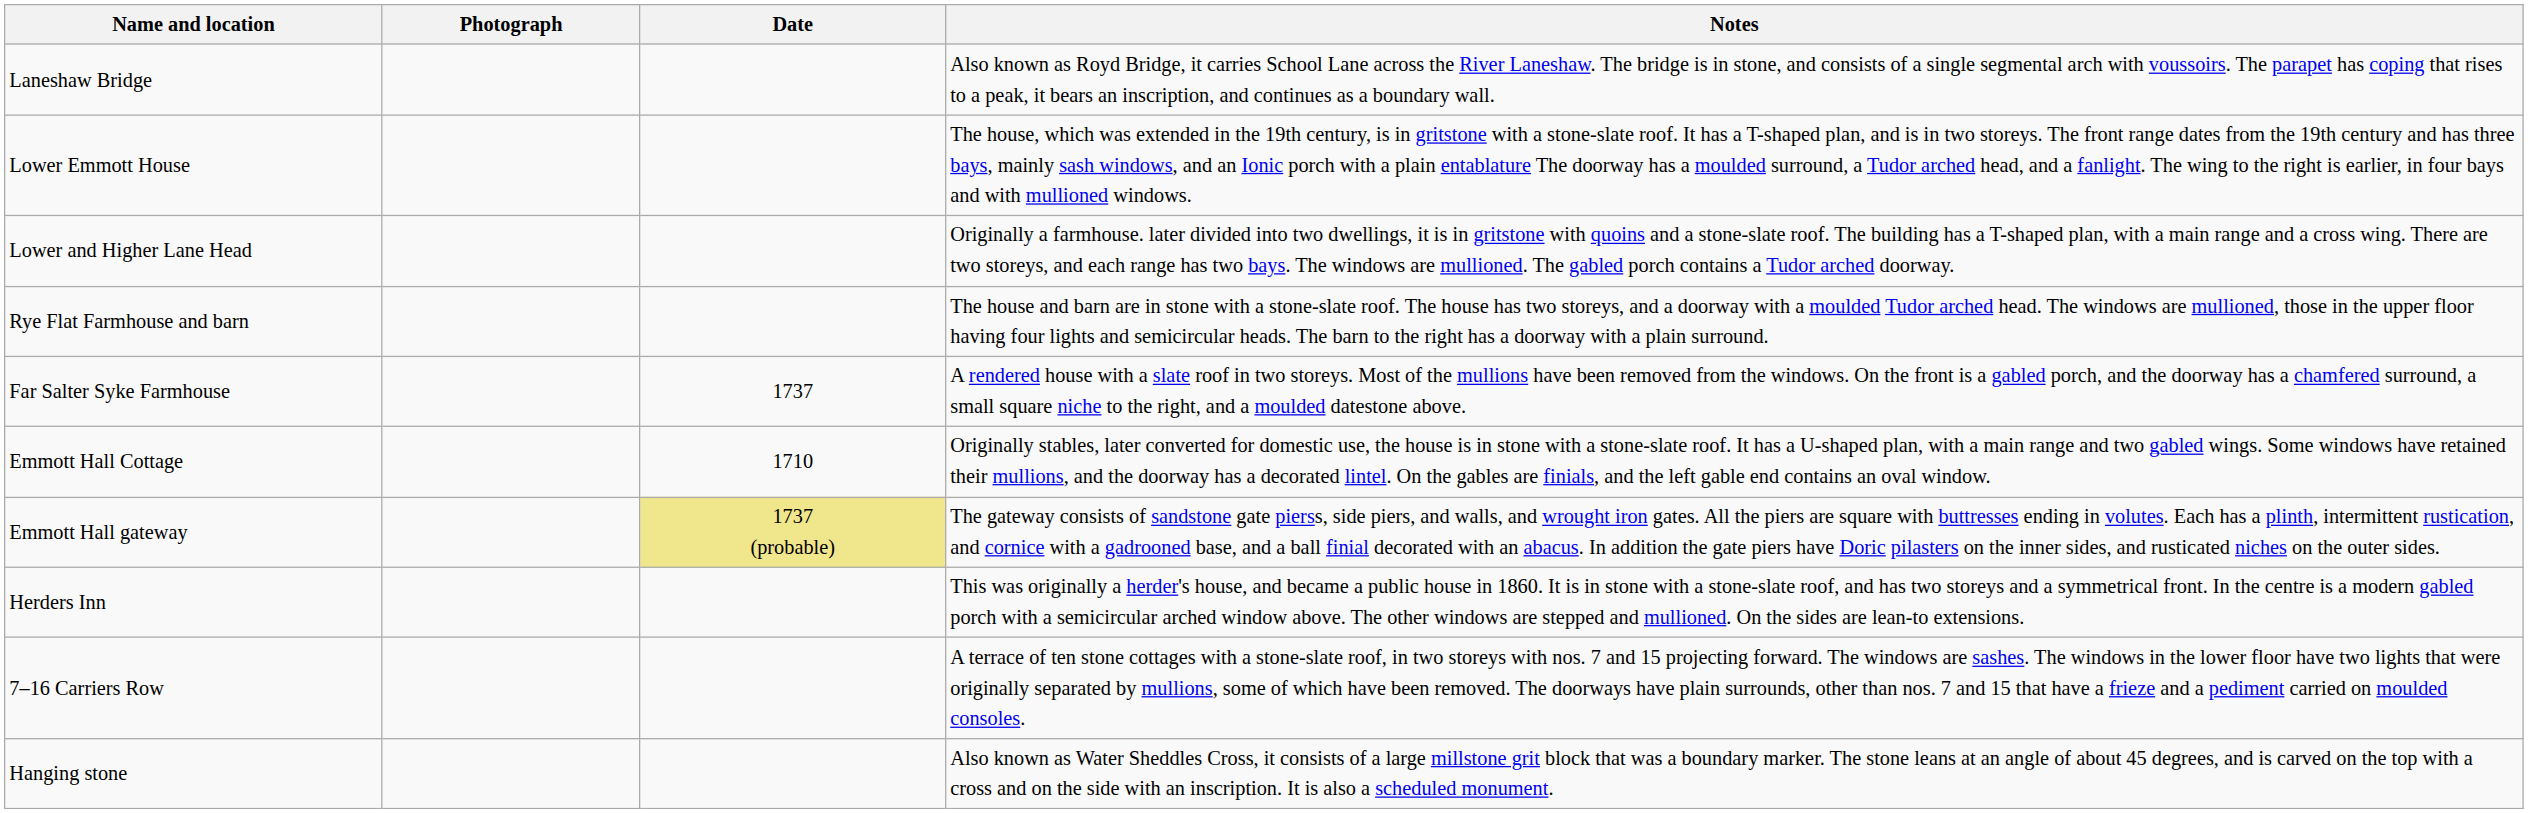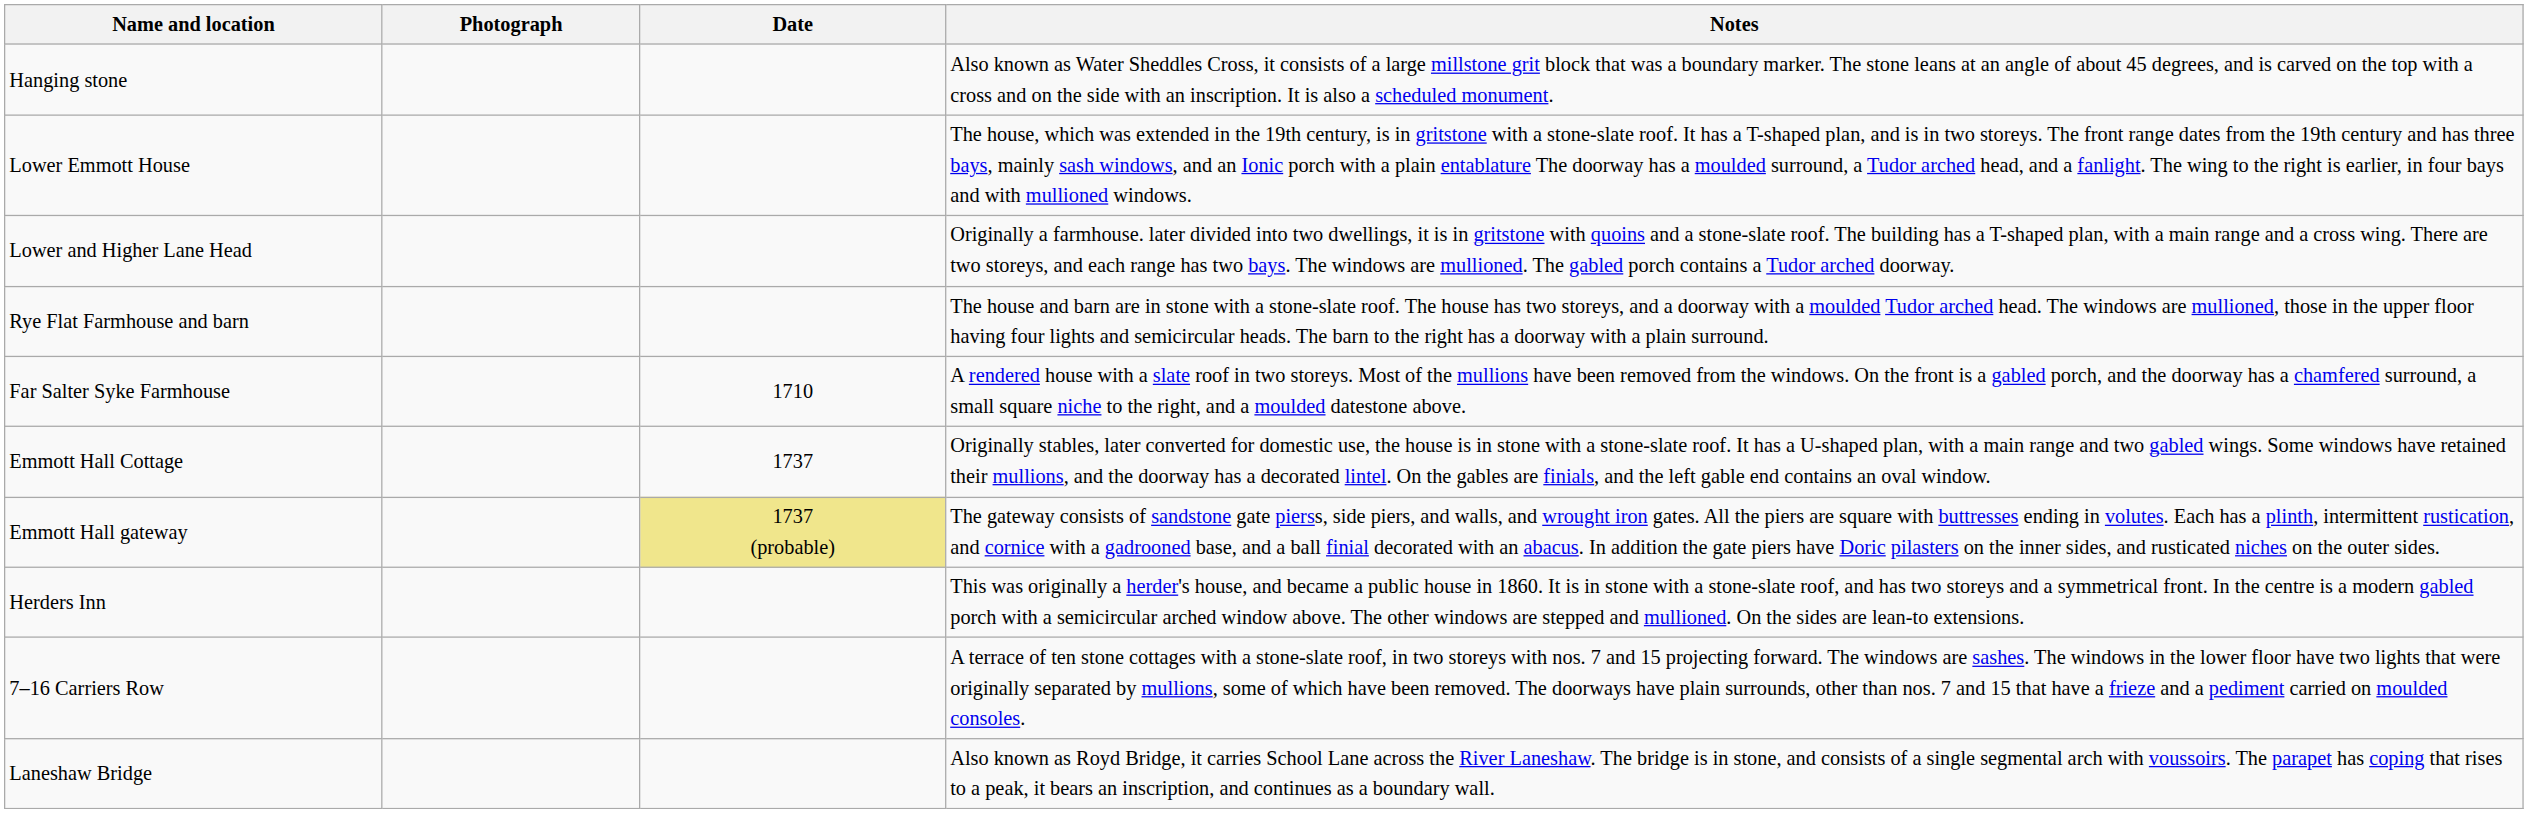 <table class="wikitable sortable plainrowheaders" style="width:100%;border:0px;text-align:left;line-height:150%;">
 <tr>
 <th scope="col"  style="width:150px">Name and location</th>
 <th scope="col"  style="width:100px" class="unsortable">Photograph</th>
 <th scope="col"  style="width:120px">Date</th>
 <th scope="col"  style="width:650px" class="unsortable">Notes</th>
 </tr>
 <tr>
-<td>Laneshaw Bridge<br><small></small></td>
+<td>Hanging stone<br><small></small></td>
 <td></td>
 <td align="center"></td>
-<td>Also known as Royd Bridge, it carries School Lane across the <a href='#'>River Laneshaw</a>.  The bridge is in stone, and consists of a single segmental arch with <a href='#'>voussoirs</a>.  The <a href='#'>parapet</a> has <a href='#'>coping</a> that rises to a peak, it bears an inscription, and continues as a boundary wall.</td>
+<td>Also known as Water Sheddles Cross, it consists of a large <a href='#'>millstone grit</a> block that was a boundary marker.  The stone leans at an angle of about 45 degrees, and is carved on the top with a cross and on the side with an inscription.  It is also a <a href='#'>scheduled monument</a>.</td>
 </tr>
 <tr>
 <td>Lower Emmott House<br><small></small></td>
 <td></td>
 <td align="center"></td>
 <td>The house, which was extended in the 19th century, is in <a href='#'>gritstone</a> with a stone-slate roof.  It has a T-shaped plan, and is in two storeys.  The front range dates from the 19th century and has three <a href='#'>bays</a>, mainly <a href='#'>sash windows</a>, and an <a href='#'>Ionic</a> porch with a plain <a href='#'>entablature</a>  The doorway has a <a href='#'>moulded</a> surround, a <a href='#'>Tudor arched</a> head, and a <a href='#'>fanlight</a>.  The wing to the right is earlier, in four bays and with <a href='#'>mullioned</a> windows.</td>
 </tr>
 <tr>
 <td>Lower and Higher Lane Head<br><small></small></td>
 <td></td>
 <td align="center"></td>
 <td>Originally a farmhouse. later divided into two dwellings, it is in <a href='#'>gritstone</a> with <a href='#'>quoins</a> and a stone-slate roof.  The building has a T-shaped plan, with a main range and a cross wing.  There are two storeys, and each range has two <a href='#'>bays</a>.  The windows are <a href='#'>mullioned</a>.  The <a href='#'>gabled</a> porch contains a <a href='#'>Tudor arched</a> doorway.</td>
 </tr>
 <tr>
 <td>Rye Flat Farmhouse and barn<br><small></small></td>
 <td></td>
 <td align="center"></td>
 <td>The house and barn are in stone with a stone-slate roof.  The house has two storeys, and a doorway with a <a href='#'>moulded</a> <a href='#'>Tudor arched</a> head.  The windows are <a href='#'>mullioned</a>, those in the upper floor having four lights and semicircular heads.  The barn to the right has a doorway with a plain surround.</td>
 </tr>
 <tr>
 <td>Far Salter Syke Farmhouse<br><small></small></td>
 <td></td>
-<td align="center">1737</td>
+<td align="center">1710</td>
 <td>A <a href='#'>rendered</a> house with a <a href='#'>slate</a> roof in two storeys.  Most of the <a href='#'>mullions</a> have been removed from the windows.  On the front is a <a href='#'>gabled</a> porch, and the doorway has a <a href='#'>chamfered</a> surround, a small square <a href='#'>niche</a> to the right, and a <a href='#'>moulded</a> datestone above.</td>
 </tr>
 <tr>
 <td>Emmott Hall Cottage<br><small></small></td>
 <td></td>
-<td align="center">1710</td>
+<td align="center">1737</td>
 <td>Originally stables, later converted for domestic use, the house is in stone with a stone-slate roof.  It has a U-shaped plan, with a main range and two <a href='#'>gabled</a> wings.  Some windows have retained their <a href='#'>mullions</a>, and the doorway has a decorated <a href='#'>lintel</a>.  On the gables are <a href='#'>finials</a>, and the left gable end contains an oval window.</td>
 </tr>
 <tr>
 <td>Emmott Hall gateway<br><small></small></td>
 <td></td>
 <td align="center" style="background: khaki;">1737<br>(probable)</td>
 <td>The gateway consists of <a href='#'>sandstone</a> gate <a href='#'>piers</a>s, side piers, and walls, and <a href='#'>wrought iron</a> gates.  All the piers are square with <a href='#'>buttresses</a> ending in <a href='#'>volutes</a>.  Each has a <a href='#'>plinth</a>, intermittent <a href='#'>rustication</a>, and <a href='#'>cornice</a> with a <a href='#'>gadrooned</a> base, and a ball <a href='#'>finial</a> decorated with an <a href='#'>abacus</a>.  In addition the gate piers have <a href='#'>Doric</a> <a href='#'>pilasters</a> on the inner sides, and rusticated <a href='#'>niches</a> on the outer sides.</td>
 </tr>
 <tr>
 <td>Herders Inn<br><small></small></td>
 <td></td>
 <td align="center"></td>
 <td>This was originally a <a href='#'>herder</a>'s house, and became a public house in 1860.  It is in stone with a stone-slate roof, and has two storeys and a symmetrical front.  In the centre is a modern <a href='#'>gabled</a> porch with a semicircular arched window above.  The other windows are stepped and <a href='#'>mullioned</a>.  On the sides are lean-to extensions.</td>
 </tr>
 <tr>
 <td>7–16 Carriers Row<br><small></small></td>
 <td></td>
 <td align="center"></td>
 <td>A terrace of ten stone cottages with a stone-slate roof, in two storeys with nos. 7 and 15 projecting forward.  The windows are <a href='#'>sashes</a>.  The windows in the lower floor have two lights that were originally separated by <a href='#'>mullions</a>, some of which have been removed.  The doorways have plain surrounds, other than nos. 7 and 15 that have a <a href='#'>frieze</a> and a <a href='#'>pediment</a> carried on <a href='#'>moulded</a> <a href='#'>consoles</a>.</td>
 </tr>
 <tr>
-<td>Hanging stone<br><small></small></td>
+<td>Laneshaw Bridge<br><small></small></td>
 <td></td>
 <td align="center"></td>
-<td>Also known as Water Sheddles Cross, it consists of a large <a href='#'>millstone grit</a> block that was a boundary marker.  The stone leans at an angle of about 45 degrees, and is carved on the top with a cross and on the side with an inscription.  It is also a <a href='#'>scheduled monument</a>.</td>
+<td>Also known as Royd Bridge, it carries School Lane across the <a href='#'>River Laneshaw</a>.  The bridge is in stone, and consists of a single segmental arch with <a href='#'>voussoirs</a>.  The <a href='#'>parapet</a> has <a href='#'>coping</a> that rises to a peak, it bears an inscription, and continues as a boundary wall.</td>
 </tr>
 <tr>
 </tr>
 </table>
